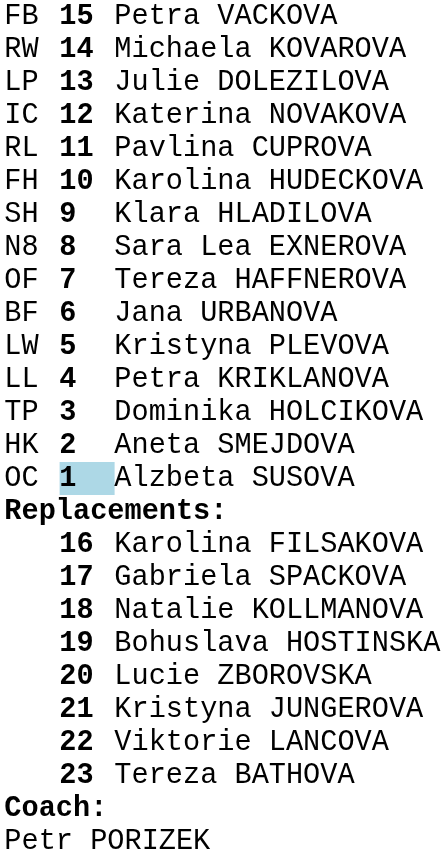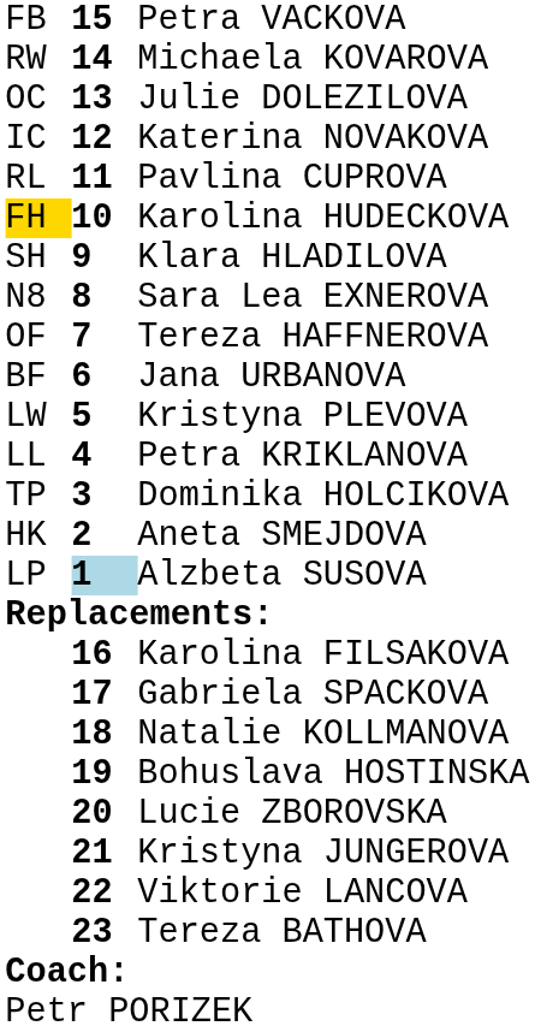 <table cellspacing="0" cellpadding="0" style="margin:auto">
 <tr>
 <th width="25"></th>
 <th width="25"></th>
 </tr>
 <tr>
 <td>FB</td>
 <td><strong>15</strong></td>
 <td>Petra VACKOVA</td>
 <td></td>
 <td></td>
 </tr>
 <tr>
 <td>RW</td>
 <td><strong>14</strong></td>
 <td>Michaela KOVAROVA</td>
 <td></td>
 <td></td>
 </tr>
 <tr>
-<td>LP</td>
+<td>OC</td>
 <td><strong>13</strong></td>
 <td>Julie DOLEZILOVA</td>
 <td></td>
 <td></td>
 </tr>
 <tr>
 <td>IC</td>
 <td><strong>12</strong></td>
 <td>Katerina NOVAKOVA</td>
 <td></td>
 <td></td>
 </tr>
 <tr>
 <td>RL</td>
 <td><strong>11</strong></td>
 <td>Pavlina CUPROVA</td>
 <td></td>
 <td></td>
 </tr>
 <tr>
-<td>FH</td>
+<td style="background: gold;">FH</td>
 <td><strong>10</strong></td>
 <td>Karolina HUDECKOVA</td>
 <td></td>
 <td></td>
 </tr>
 <tr>
 <td>SH</td>
 <td><strong>9</strong></td>
 <td>Klara HLADILOVA</td>
 <td></td>
 <td></td>
 </tr>
 <tr>
 <td>N8</td>
 <td><strong>8</strong></td>
 <td>Sara Lea EXNEROVA</td>
 <td></td>
 <td></td>
 </tr>
 <tr>
 <td>OF</td>
 <td><strong>7</strong></td>
 <td>Tereza HAFFNEROVA</td>
 <td></td>
 <td></td>
 </tr>
 <tr>
 <td>BF</td>
 <td><strong>6</strong></td>
 <td>Jana URBANOVA</td>
 <td></td>
 <td></td>
 </tr>
 <tr>
 <td>LW</td>
 <td><strong>5</strong></td>
 <td>Kristyna PLEVOVA</td>
 <td></td>
 <td></td>
 </tr>
 <tr>
 <td>LL</td>
 <td><strong>4</strong></td>
 <td>Petra KRIKLANOVA</td>
 <td></td>
 <td></td>
 </tr>
 <tr>
 <td>TP</td>
 <td><strong>3</strong></td>
 <td>Dominika HOLCIKOVA</td>
 <td></td>
 <td></td>
 </tr>
 <tr>
 <td>HK</td>
 <td><strong>2</strong></td>
 <td>Aneta SMEJDOVA</td>
 <td></td>
 <td></td>
 </tr>
 <tr>
-<td>OC</td>
+<td>LP</td>
 <td style="background: lightblue;"><strong>1</strong></td>
 <td>Alzbeta SUSOVA</td>
 <td></td>
 <td></td>
 </tr>
 <tr>
 <td colspan="3"><strong>Replacements:</strong></td>
 </tr>
 <tr>
 <td></td>
 <td><strong>16</strong></td>
 <td>Karolina FILSAKOVA</td>
 <td></td>
 <td></td>
 </tr>
 <tr>
 <td></td>
 <td><strong>17</strong></td>
 <td>Gabriela SPACKOVA</td>
 <td></td>
 <td></td>
 </tr>
 <tr>
 <td></td>
 <td><strong>18</strong></td>
 <td>Natalie KOLLMANOVA</td>
 <td></td>
 <td></td>
 </tr>
 <tr>
 <td></td>
 <td><strong>19</strong></td>
 <td>Bohuslava HOSTINSKA</td>
 <td></td>
 <td></td>
 </tr>
 <tr>
 <td></td>
 <td><strong>20</strong></td>
 <td>Lucie ZBOROVSKA</td>
 <td></td>
 <td></td>
 </tr>
 <tr>
 <td></td>
 <td><strong>21</strong></td>
 <td>Kristyna JUNGEROVA</td>
 <td></td>
 <td></td>
 </tr>
 <tr>
 <td></td>
 <td><strong>22</strong></td>
 <td>Viktorie LANCOVA</td>
 <td></td>
 <td></td>
 </tr>
 <tr>
 <td></td>
 <td><strong>23</strong></td>
 <td>Tereza BATHOVA</td>
 <td></td>
 <td></td>
 </tr>
 <tr>
 <td colspan="3"><strong>Coach:</strong></td>
 </tr>
 <tr>
 <td colspan="4">Petr PORIZEK</td>
 </tr>
 </table>
